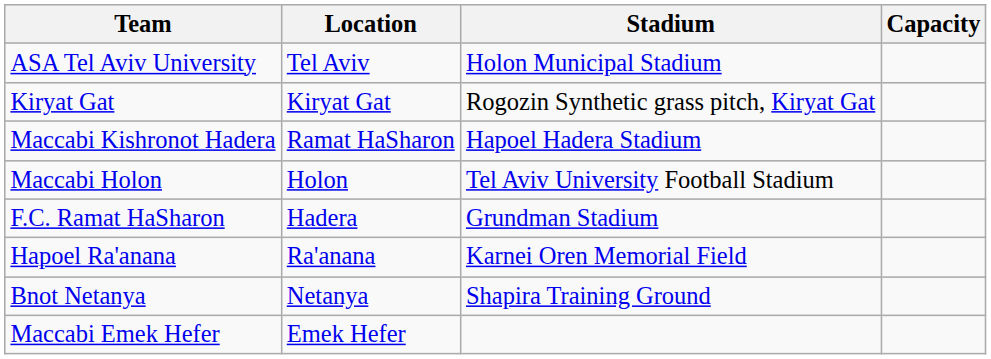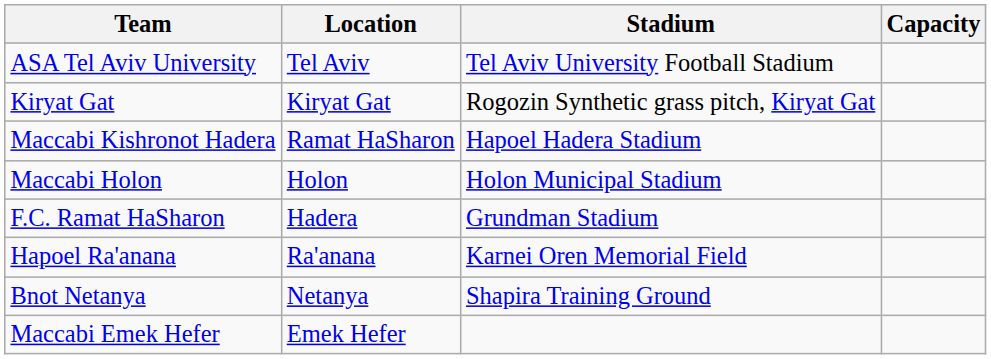 <table class="wikitable sortable">
 <tr>
 <th>Team</th>
 <th>Location</th>
 <th>Stadium</th>
 <th>Capacity</th>
 </tr>
 <tr>
 <td><a href='#'>ASA Tel Aviv University</a></td>
 <td><a href='#'>Tel Aviv</a></td>
-<td><a href='#'>Holon Municipal Stadium</a></td>
+<td><a href='#'>Tel Aviv University</a> Football Stadium</td>
 <td style="text-align:center"></td>
 </tr>
 <tr>
 <td><a href='#'>Kiryat Gat</a></td>
 <td><a href='#'>Kiryat Gat</a></td>
 <td>Rogozin Synthetic grass pitch, <a href='#'>Kiryat Gat</a></td>
 <td style="text-align:center"></td>
 </tr>
 <tr>
 <td><a href='#'>Maccabi Kishronot Hadera</a></td>
 <td><a href='#'>Ramat HaSharon</a></td>
 <td><a href='#'>Hapoel Hadera Stadium</a></td>
 <td style="text-align:center"></td>
 </tr>
 <tr>
 <td><a href='#'>Maccabi Holon</a></td>
 <td><a href='#'>Holon</a></td>
-<td><a href='#'>Tel Aviv University</a> Football Stadium</td>
+<td><a href='#'>Holon Municipal Stadium</a></td>
 <td style="text-align:center"></td>
 </tr>
 <tr>
 <td><a href='#'>F.C. Ramat HaSharon</a></td>
 <td><a href='#'>Hadera</a></td>
 <td><a href='#'>Grundman Stadium</a></td>
 <td style="text-align:center"></td>
 </tr>
 <tr>
 <td><a href='#'>Hapoel Ra'anana</a></td>
 <td><a href='#'>Ra'anana</a></td>
 <td><a href='#'>Karnei Oren Memorial Field</a></td>
 <td style="text-align:center"></td>
 </tr>
 <tr>
 <td><a href='#'>Bnot Netanya</a></td>
 <td><a href='#'>Netanya</a></td>
 <td><a href='#'>Shapira Training Ground</a></td>
 <td style="text-align:center"></td>
 </tr>
 <tr>
 <td><a href='#'>Maccabi Emek Hefer</a></td>
 <td><a href='#'>Emek Hefer</a></td>
 <td></td>
 <td style="text-align:center"></td>
 </tr>
 </table>
